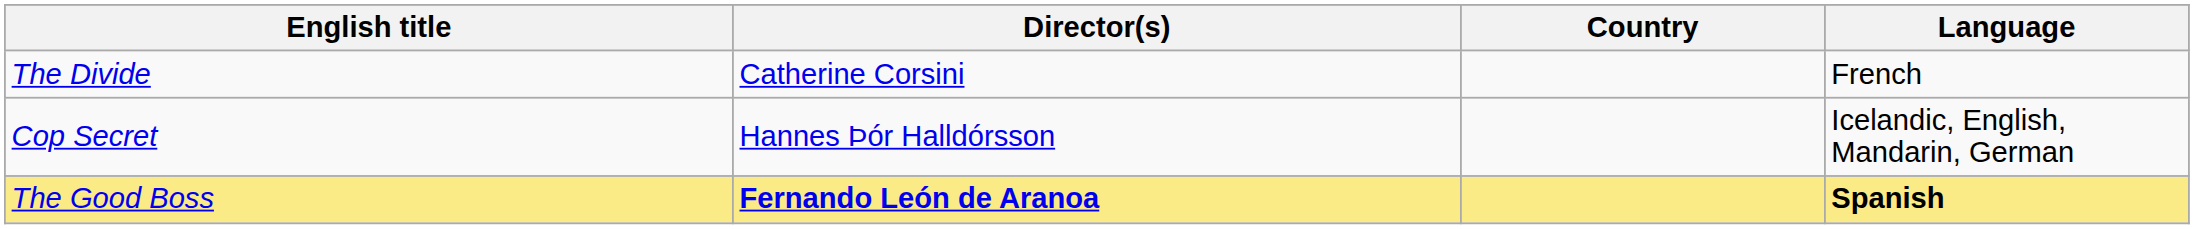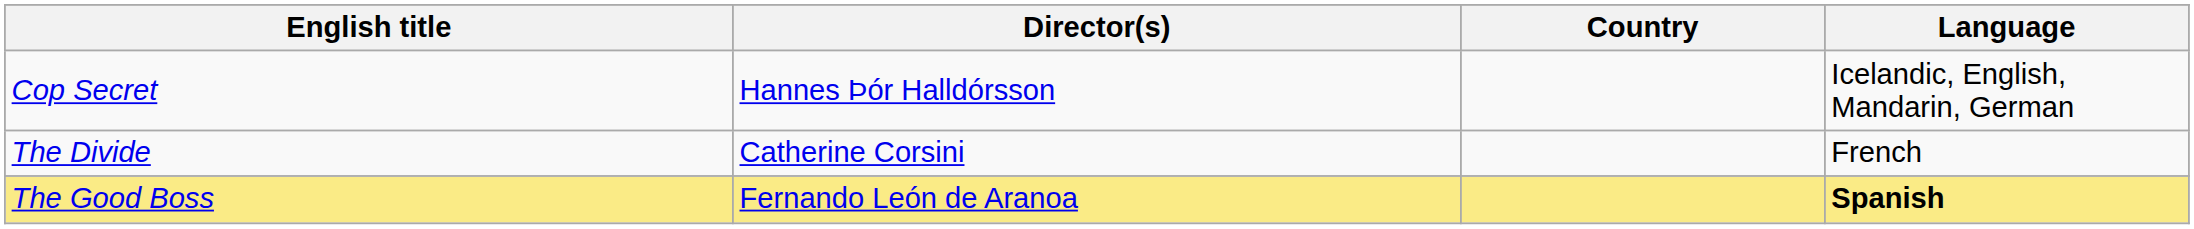 <table class="sortable wikitable" width="95%" cellpadding="5">
 <tr>
 <th width="20%">English title</th>
 <th width="20%">Director(s)</th>
 <th width="10%">Country</th>
 <th width="10%">Language</th>
 </tr>
 <tr>
+<td><em><a href='#'>Cop Secret</a></em></td>
+<td><a href='#'>Hannes Þór Halldórsson</a></td>
+<td></td>
+<td>Icelandic, English, Mandarin, German</td>
+</tr>
+<tr>
 <td><em><a href='#'>The Divide</a></em></td>
 <td><a href='#'>Catherine Corsini</a></td>
 <td></td>
 <td>French</td>
 </tr>
-<tr>
-<td><em><a href='#'>Cop Secret</a></em></td>
-<td><a href='#'>Hannes Þór Halldórsson</a></td>
-<td></td>
-<td>Icelandic, English, Mandarin, German</td>
-</tr>
 <tr style="background:#FAEB86">
 <td><em><a href='#'>The Good Boss</a></em></td>
-<td><strong><a href='#'>Fernando León de Aranoa</a></strong></td>
+<td><a href='#'>Fernando León de Aranoa</a></td>
 <td></td>
 <td><strong>Spanish</strong></td>
 </tr>
 </table>
